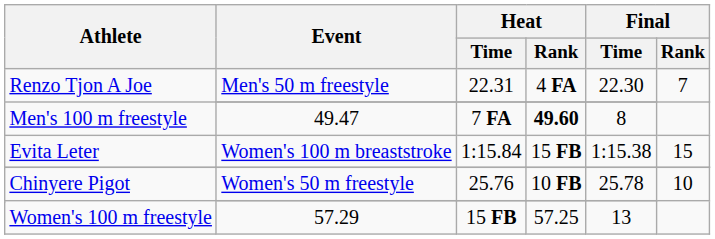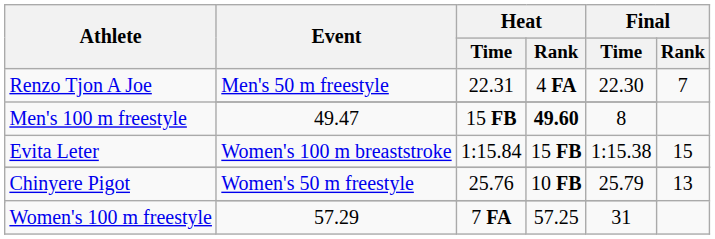 <table class=wikitable style="font-size:90%">
 <tr>
 <th rowspan="2">Athlete</th>
 <th rowspan="2">Event</th>
 <th colspan="2">Heat</th>
 <th colspan="2">Final</th>
 </tr>
 <tr style="font-size:95%">
 <th>Time</th>
 <th>Rank</th>
 <th>Time</th>
 <th>Rank</th>
 </tr>
 <tr align=center>
 <td align=left rowspan="2"><a href='#'>Renzo Tjon A Joe</a></td>
 <td align=left><a href='#'>Men's 50 m freestyle</a></td>
 <td>22.31</td>
 <td>4 <strong>FA</strong></td>
 <td>22.30</td>
 <td>7</td>
 </tr>
 <tr>
 </tr>
 <tr align=center>
 <td align=left><a href='#'>Men's 100 m freestyle</a></td>
 <td>49.47</td>
-<td>7 <strong>FA</strong></td>
+<td>15 <strong>FB</strong></td>
 <td><strong>49.60</strong></td>
 <td>8</td>
 </tr>
 <tr align=center>
 <td align=left><a href='#'>Evita Leter</a></td>
 <td align=left><a href='#'>Women's 100 m breaststroke</a></td>
 <td>1:15.84</td>
 <td>15 <strong>FB</strong></td>
 <td>1:15.38</td>
 <td>15</td>
 </tr>
 <tr>
 </tr>
 <tr align=center>
 <td align=left rowspan="2"><a href='#'>Chinyere Pigot</a></td>
 <td align=left><a href='#'>Women's 50 m freestyle</a></td>
 <td>25.76</td>
 <td>10 <strong>FB</strong></td>
-<td>25.78</td>
-<td>10</td>
+<td>25.79</td>
+<td>13</td>
 </tr>
 <tr>
 </tr>
 <tr align=center>
 <td align=left><a href='#'>Women's 100 m freestyle</a></td>
 <td>57.29</td>
-<td>15 <strong>FB</strong></td>
+<td>7 <strong>FA</strong></td>
 <td>57.25</td>
-<td>13</td>
+<td>31</td>
 </tr>
 </table>
